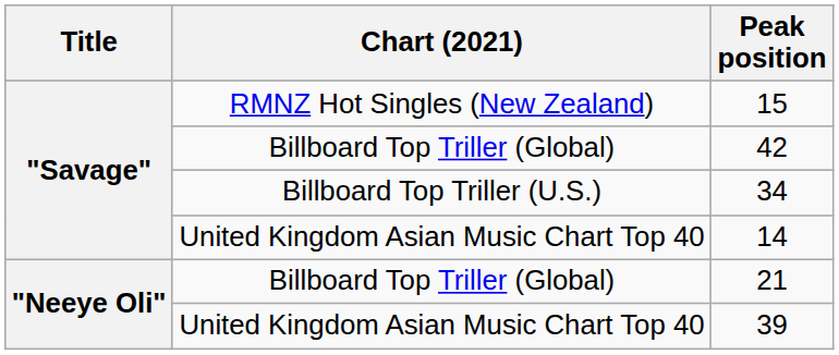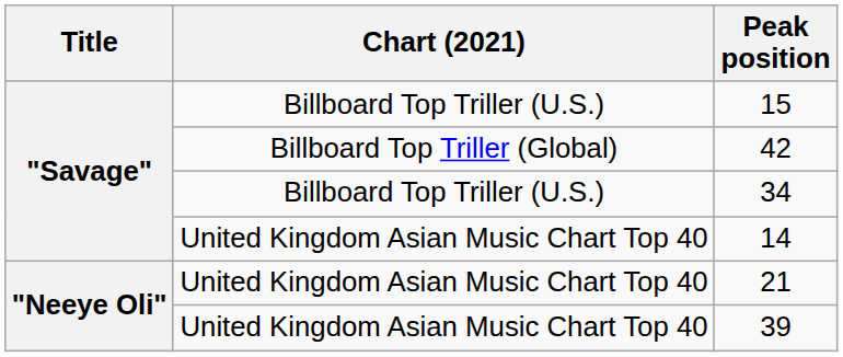 <table class="wikitable sortable plainrowheaders" style="text-align:center">
 <tr>
 <th scope="col">Title</th>
 <th scope="col">Chart (2021)</th>
 <th scope="col">Peak<br>position</th>
 </tr>
 <tr>
 <th rowspan="4">"Savage"</th>
-<td><a href='#'>RMNZ</a> Hot Singles (<a href='#'>New Zealand</a>)</td>
+<td>Billboard Top Triller (U.S.)</td>
 <td>15</td>
 </tr>
 <tr>
 <td>Billboard Top <a href='#'>Triller</a> (Global)</td>
 <td>42</td>
 </tr>
 <tr>
 <td>Billboard Top Triller (U.S.)</td>
 <td>34</td>
 </tr>
 <tr>
 <td>United Kingdom Asian Music Chart Top 40</td>
 <td>14 </td>
 </tr>
 <tr>
 <th rowspan="2">"Neeye Oli"</th>
-<td>Billboard Top <a href='#'>Triller</a> (Global)</td>
+<td>United Kingdom Asian Music Chart Top 40</td>
 <td>21 </td>
 </tr>
 <tr>
 <td>United Kingdom Asian Music Chart Top 40</td>
 <td>39</td>
 </tr>
 </table>
